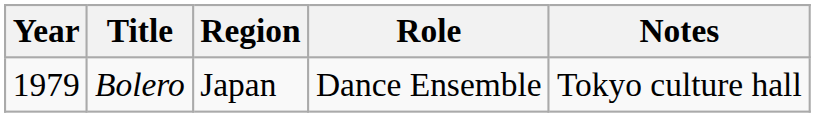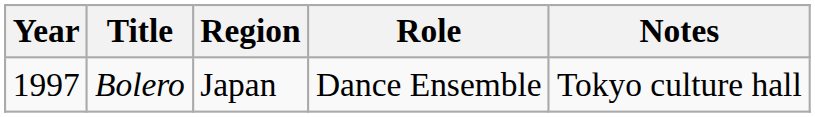 <table class="wikitable">
 <tr>
 <th>Year</th>
 <th>Title</th>
 <th>Region</th>
 <th>Role</th>
 <th>Notes</th>
 </tr>
 <tr>
-<td>1979</td>
+<td>1997</td>
 <td><em>Bolero</em></td>
 <td>Japan</td>
 <td>Dance Ensemble</td>
 <td>Tokyo culture hall</td>
 </tr>
 </table>
